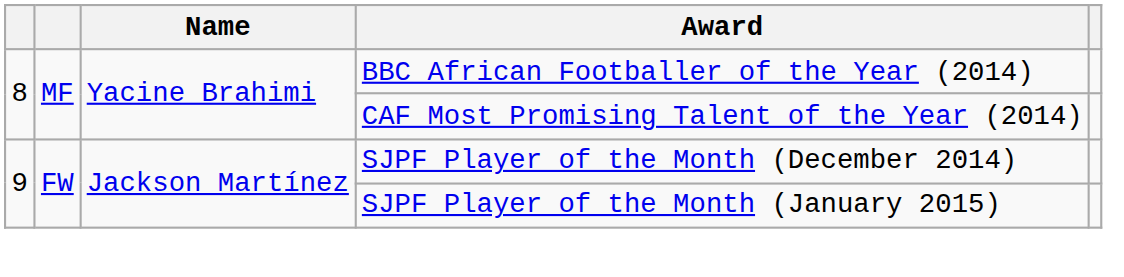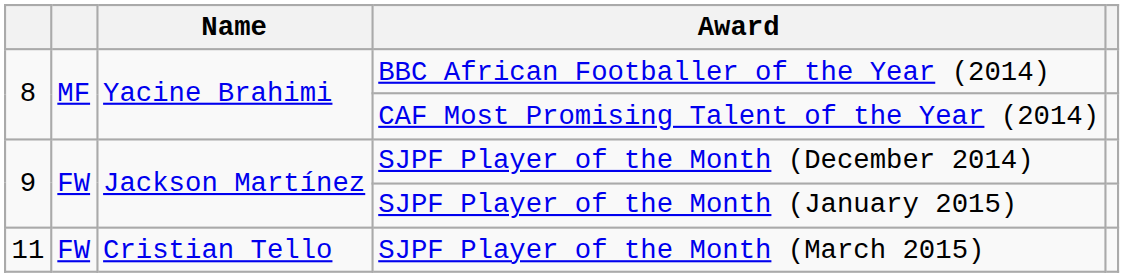 <table class="wikitable sortable" style="text-align:center;">
 <tr>
 <th></th>
 <th></th>
 <th>Name</th>
 <th>Award</th>
 <th class="unsortable"></th>
 </tr>
 <tr>
 <td rowspan=2>8</td>
 <td rowspan=2><a href='#'>MF</a></td>
 <td rowspan=2 align=left> <a href='#'>Yacine Brahimi</a></td>
 <td align=left><a href='#'>BBC African Footballer of the Year</a> (2014)</td>
 <td align=center></td>
 </tr>
 <tr>
 <td align=left><a href='#'>CAF Most Promising Talent of the Year</a> (2014)</td>
 <td align=center></td>
 </tr>
 <tr>
 <td rowspan=2>9</td>
 <td rowspan=2><a href='#'>FW</a></td>
 <td rowspan=2 align=left> <a href='#'>Jackson Martínez</a></td>
 <td align=left><a href='#'>SJPF Player of the Month</a> (December 2014)</td>
 <td></td>
 </tr>
 <tr>
 <td align=left><a href='#'>SJPF Player of the Month</a> (January 2015)</td>
 <td></td>
 </tr>
+<tr>
+<td>11</td>
+<td><a href='#'>FW</a></td>
+<td align=left> <a href='#'>Cristian Tello</a></td>
+<td align=left><a href='#'>SJPF Player of the Month</a> (March 2015)</td>
+<td></td>
+</tr>
 </table>
